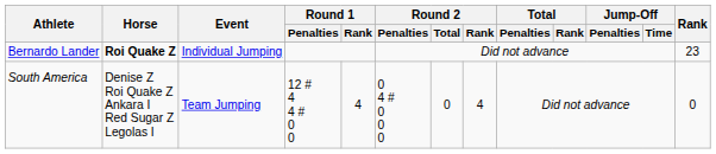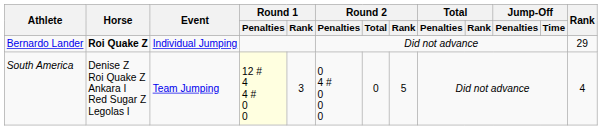 <table class="wikitable" border="1" style="font-size:90%">
 <tr>
 <th rowspan=2>Athlete</th>
 <th rowspan=2>Horse</th>
 <th rowspan=2>Event</th>
 <th colspan=2>Round 1</th>
 <th colspan=3>Round 2</th>
 <th colspan=2>Total</th>
 <th colspan=2>Jump-Off</th>
 <th rowspan=2>Rank</th>
 </tr>
 <tr style="font-size:95%">
 <th>Penalties</th>
 <th>Rank</th>
 <th>Penalties</th>
 <th>Total</th>
 <th>Rank</th>
 <th>Penalties</th>
 <th>Rank</th>
 <th>Penalties</th>
 <th>Time</th>
 </tr>
 <tr align=center>
 <td align=left><a href='#'>Bernardo Lander</a></td>
 <td align=left><strong>Roi Quake Z</strong></td>
 <td align=left><a href='#'>Individual Jumping</a></td>
 <td Colspan=2></td>
 <td Colspan=7><em>Did not advance</em></td>
-<td>23</td>
+<td>29</td>
 </tr>
 <tr align=center>
 <td align=left><em>South America</em><br> <br><br><br><br></td>
 <td align=left>Denise Z<br> Roi Quake Z<br> Ankara I<br> Red Sugar Z<br> Legolas I</td>
 <td align=left><a href='#'>Team Jumping</a></td>
-<td align=left><br>12 #<br>4<br>4 #<br>0<br>0</td>
-<td>4</td>
+<td align=left style="background: lightyellow;"><br>12 #<br>4<br>4 #<br>0<br>0</td>
+<td>3</td>
 <td align=left><br>0<br>4 #<br>0<br>0<br>0</td>
 <td>0</td>
+<td>5</td>
+<td Colspan=4><em>Did not advance</em></td>
 <td>4</td>
-<td Colspan=4><em>Did not advance</em></td>
-<td>0</td>
 </tr>
 </table>
